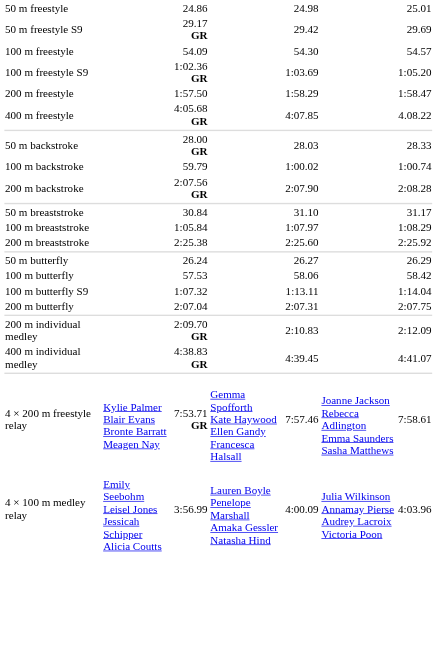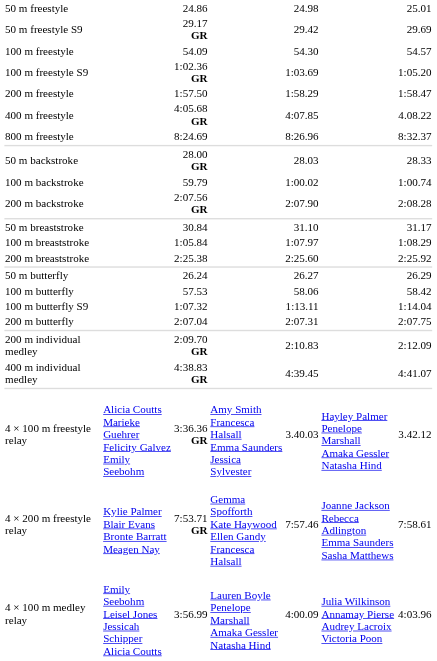 <table>
 <tr>
 <td>50 m freestyle <br></td>
 <td></td>
 <td align="right">24.86</td>
 <td></td>
 <td align="right">24.98</td>
 <td></td>
 <td align="right">25.01</td>
 </tr>
 <tr>
 <td>50 m freestyle S9 <br></td>
 <td></td>
 <td align="right">29.17<br><strong>GR</strong></td>
 <td></td>
 <td align="right">29.42</td>
 <td></td>
 <td align="right">29.69</td>
 </tr>
 <tr>
 <td>100 m freestyle <br></td>
 <td></td>
 <td align="right">54.09</td>
 <td></td>
 <td align="right">54.30</td>
 <td></td>
 <td align="right">54.57</td>
 </tr>
 <tr>
 <td>100 m freestyle S9 <br></td>
 <td></td>
 <td align="right">1:02.36<br><strong>GR</strong></td>
 <td></td>
 <td align="right">1:03.69</td>
 <td></td>
 <td align="right">1:05.20</td>
 </tr>
 <tr>
 <td>200 m freestyle <br></td>
 <td></td>
 <td align="right">1:57.50</td>
 <td></td>
 <td align="right">1:58.29</td>
 <td></td>
 <td align="right">1:58.47</td>
 </tr>
 <tr>
 <td>400 m freestyle <br></td>
 <td></td>
 <td align="right">4:05.68<br><strong>GR</strong></td>
 <td></td>
 <td align="right">4:07.85</td>
 <td></td>
 <td align="right">4.08.22</td>
+</tr>
+<tr>
+<td>800 m freestyle <br></td>
+<td></td>
+<td align="right">8:24.69</td>
+<td></td>
+<td align="right">8:26.96</td>
+<td></td>
+<td align="right">8:32.37</td>
 </tr>
 <tr bgcolor=#DDDDDD>
 <td colspan=7></td>
 </tr>
 <tr>
 <td>50 m backstroke <br></td>
 <td></td>
 <td align="right">28.00<br><strong>GR</strong></td>
 <td></td>
 <td align="right">28.03</td>
 <td><br></td>
 <td align="right">28.33</td>
 </tr>
 <tr>
 <td>100 m backstroke <br></td>
 <td></td>
 <td align="right">59.79</td>
 <td></td>
 <td align="right">1:00.02</td>
 <td></td>
 <td align="right">1:00.74</td>
 </tr>
 <tr>
 <td>200 m backstroke <br></td>
 <td></td>
 <td align="right">2:07.56<br><strong>GR</strong></td>
 <td></td>
 <td align="right">2:07.90</td>
 <td></td>
 <td align="right">2:08.28</td>
 </tr>
 <tr bgcolor=#DDDDDD>
 <td colspan=7></td>
 </tr>
 <tr>
 <td>50 m breaststroke <br></td>
 <td></td>
 <td align="right">30.84</td>
 <td></td>
 <td align="right">31.10</td>
 <td></td>
 <td align="right">31.17</td>
 </tr>
 <tr>
 <td>100 m breaststroke <br></td>
 <td></td>
 <td align="right">1:05.84</td>
 <td></td>
 <td align="right">1:07.97</td>
 <td></td>
 <td align="right">1:08.29</td>
 </tr>
 <tr>
 <td>200 m breaststroke <br></td>
 <td></td>
 <td align="right">2:25.38</td>
 <td></td>
 <td align="right">2:25.60</td>
 <td></td>
 <td align="right">2:25.92</td>
 </tr>
 <tr bgcolor=#DDDDDD>
 <td colspan=7></td>
 </tr>
 <tr>
 <td>50 m butterfly <br></td>
 <td></td>
 <td align="right">26.24</td>
 <td></td>
 <td align="right">26.27</td>
 <td></td>
 <td align="right">26.29</td>
 </tr>
 <tr>
 <td>100 m butterfly <br></td>
 <td></td>
 <td align="right">57.53</td>
 <td></td>
 <td align="right">58.06</td>
 <td></td>
 <td align="right">58.42</td>
 </tr>
 <tr>
 <td>100 m butterfly S9 <br></td>
 <td></td>
 <td align="right">1:07.32</td>
 <td></td>
 <td align="right">1:13.11</td>
 <td></td>
 <td align="right">1:14.04</td>
 </tr>
 <tr>
 <td>200 m butterfly <br></td>
 <td></td>
 <td align="right">2:07.04</td>
 <td></td>
 <td align="right">2:07.31</td>
 <td></td>
 <td align="right">2:07.75</td>
 </tr>
 <tr bgcolor=#DDDDDD>
 <td colspan=7></td>
 </tr>
 <tr>
 <td>200 m individual medley <br></td>
 <td></td>
 <td align="right">2:09.70<br><strong>GR</strong></td>
 <td></td>
 <td align="right">2:10.83</td>
 <td></td>
 <td align="right">2:12.09</td>
 </tr>
 <tr>
 <td>400 m individual medley <br></td>
 <td></td>
 <td align="right">4:38.83<br><strong>GR</strong></td>
 <td></td>
 <td align="right">4:39.45</td>
 <td></td>
 <td align="right">4:41.07</td>
 </tr>
 <tr bgcolor=#DDDDDD>
 <td colspan=7></td>
 </tr>
 <tr>
+<td>4 × 100 m freestyle relay <br></td>
+<td><br><a href='#'>Alicia Coutts</a><br><a href='#'>Marieke Guehrer</a><br><a href='#'>Felicity Galvez</a><br><a href='#'>Emily Seebohm</a></td>
+<td align="right">3:36.36<br><strong>GR</strong></td>
+<td><br><a href='#'>Amy Smith</a><br><a href='#'>Francesca Halsall</a><br><a href='#'>Emma Saunders</a><br><a href='#'>Jessica Sylvester</a></td>
+<td align="right">3.40.03</td>
+<td><br><a href='#'>Hayley Palmer</a><br><a href='#'>Penelope Marshall</a><br><a href='#'>Amaka Gessler</a><br><a href='#'>Natasha Hind</a></td>
+<td align="right">3.42.12</td>
+</tr>
+<tr>
 <td>4 × 200 m freestyle relay <br></td>
 <td><br><a href='#'>Kylie Palmer</a><br><a href='#'>Blair Evans</a><br><a href='#'>Bronte Barratt</a><br><a href='#'>Meagen Nay</a></td>
 <td align="right">7:53.71<br><strong>GR</strong></td>
 <td><br><a href='#'>Gemma Spofforth</a><br><a href='#'>Kate Haywood</a><br><a href='#'>Ellen Gandy</a><br><a href='#'>Francesca Halsall</a></td>
 <td align="right">7:57.46</td>
 <td><br><a href='#'>Joanne Jackson</a><br><a href='#'>Rebecca Adlington</a><br><a href='#'>Emma Saunders</a><br><a href='#'>Sasha Matthews</a></td>
 <td align="right">7:58.61</td>
 </tr>
 <tr>
 <td>4 × 100 m medley relay <br></td>
 <td><br><a href='#'>Emily Seebohm</a><br><a href='#'>Leisel Jones</a><br><a href='#'>Jessicah Schipper</a><br><a href='#'>Alicia Coutts</a></td>
 <td align="right">3:56.99</td>
 <td><br><a href='#'>Lauren Boyle</a><br><a href='#'>Penelope Marshall</a><br><a href='#'>Amaka Gessler</a><br><a href='#'>Natasha Hind</a></td>
 <td align="right">4:00.09</td>
 <td><br><a href='#'>Julia Wilkinson</a><br><a href='#'>Annamay Pierse</a><br><a href='#'>Audrey Lacroix</a><br><a href='#'>Victoria Poon</a></td>
 <td align="right">4:03.96</td>
 </tr>
 </table>
